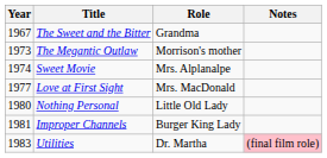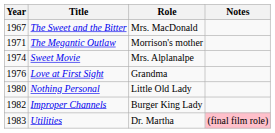 <table class="wikitable">
 <tr>
 <th>Year</th>
 <th>Title</th>
 <th>Role</th>
 <th>Notes</th>
 </tr>
 <tr>
 <td>1967</td>
 <td><em><a href='#'>The Sweet and the Bitter</a></em></td>
-<td>Grandma</td>
+<td>Mrs. MacDonald</td>
 <td></td>
 </tr>
 <tr>
-<td>1973</td>
+<td>1971</td>
 <td><em><a href='#'>The Megantic Outlaw</a></em></td>
 <td>Morrison's mother</td>
 <td></td>
 </tr>
 <tr>
 <td>1974</td>
 <td><em><a href='#'>Sweet Movie</a></em></td>
 <td>Mrs. Alplanalpe</td>
 <td></td>
 </tr>
 <tr>
-<td>1977</td>
+<td>1976</td>
 <td><em><a href='#'>Love at First Sight</a></em></td>
-<td>Mrs. MacDonald</td>
+<td>Grandma</td>
 <td></td>
 </tr>
 <tr>
 <td>1980</td>
 <td><em><a href='#'>Nothing Personal</a></em></td>
 <td>Little Old Lady</td>
 <td></td>
 </tr>
 <tr>
-<td>1981</td>
+<td>1982</td>
 <td><em><a href='#'>Improper Channels</a></em></td>
 <td>Burger King Lady</td>
 <td></td>
 </tr>
 <tr>
 <td>1983</td>
 <td><em><a href='#'>Utilities</a></em></td>
 <td>Dr. Martha</td>
 <td style="background: pink;">(final film role)</td>
 </tr>
 </table>
